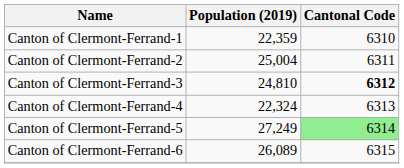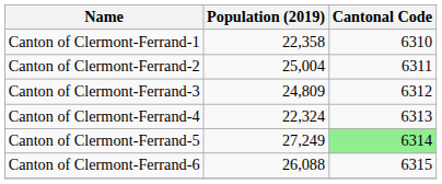 <table class="wikitable">
 <tr>
 <th>Name</th>
 <th>Population (2019)</th>
 <th>Cantonal Code</th>
 </tr>
 <tr>
 <td>Canton of Clermont-Ferrand-1</td>
-<td align="right">22,359</td>
+<td align="right">22,358</td>
 <td align="right">6310</td>
 </tr>
 <tr>
 <td>Canton of Clermont-Ferrand-2</td>
 <td align="right">25,004</td>
 <td align="right">6311</td>
 </tr>
 <tr>
 <td>Canton of Clermont-Ferrand-3</td>
-<td align="right">24,810</td>
-<td align="right"><strong>6312</strong></td>
+<td align="right">24,809</td>
+<td align="right">6312</td>
 </tr>
 <tr>
 <td>Canton of Clermont-Ferrand-4</td>
 <td align="right">22,324</td>
 <td align="right">6313</td>
 </tr>
 <tr>
 <td>Canton of Clermont-Ferrand-5</td>
 <td align="right">27,249</td>
 <td align="right" style="background: lightgreen;">6314</td>
 </tr>
 <tr>
 <td>Canton of Clermont-Ferrand-6</td>
-<td align="right">26,089</td>
+<td align="right">26,088</td>
 <td align="right">6315</td>
 </tr>
 <tr>
 </tr>
 </table>
